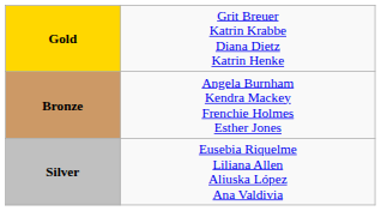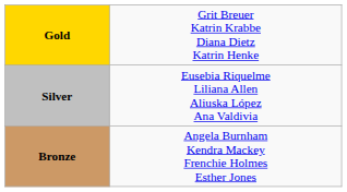 <table class="wikitable" style="text-align:center; " width="35%">
 <tr>
 <td bgcolor="gold"><strong>Gold</strong></td>
 <td><a href='#'>Grit Breuer</a><br><a href='#'>Katrin Krabbe</a><br><a href='#'>Diana Dietz</a><br><a href='#'>Katrin Henke</a><br>  <small><em></em></small></td>
 </tr>
 <tr>
+<td bgcolor="silver"><strong>Silver</strong></td>
+<td><a href='#'>Eusebia Riquelme</a><br><a href='#'>Liliana Allen</a><br><a href='#'>Aliuska López</a><br><a href='#'>Ana Valdivia</a><br>  <small><em></em></small></td>
+</tr>
+<tr>
 <td bgcolor="CC9966"><strong>Bronze</strong></td>
 <td><a href='#'>Angela Burnham</a><br><a href='#'>Kendra Mackey</a><br><a href='#'>Frenchie Holmes</a><br><a href='#'>Esther Jones</a><br>  <small><em></em></small></td>
 </tr>
-<tr>
-<td bgcolor="silver"><strong>Silver</strong></td>
-<td><a href='#'>Eusebia Riquelme</a><br><a href='#'>Liliana Allen</a><br><a href='#'>Aliuska López</a><br><a href='#'>Ana Valdivia</a><br>  <small><em></em></small></td>
-</tr>
 </table>
